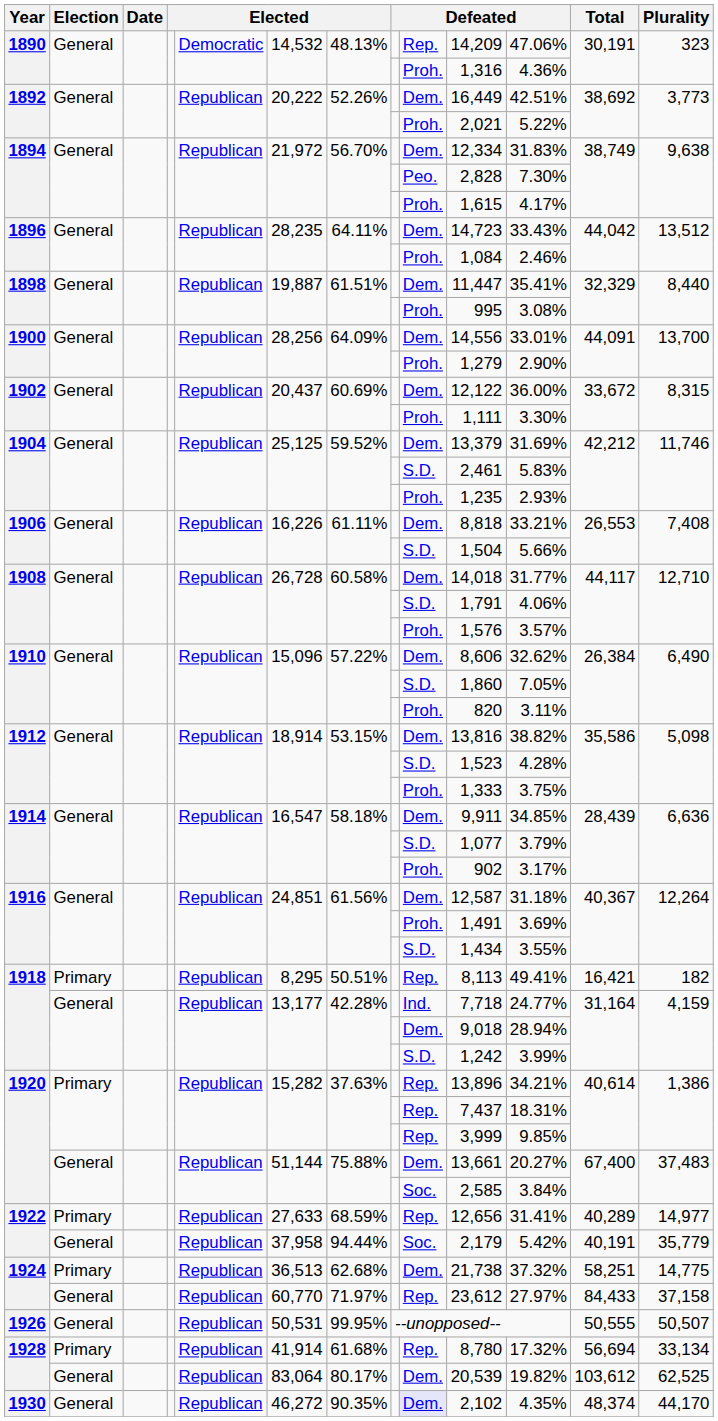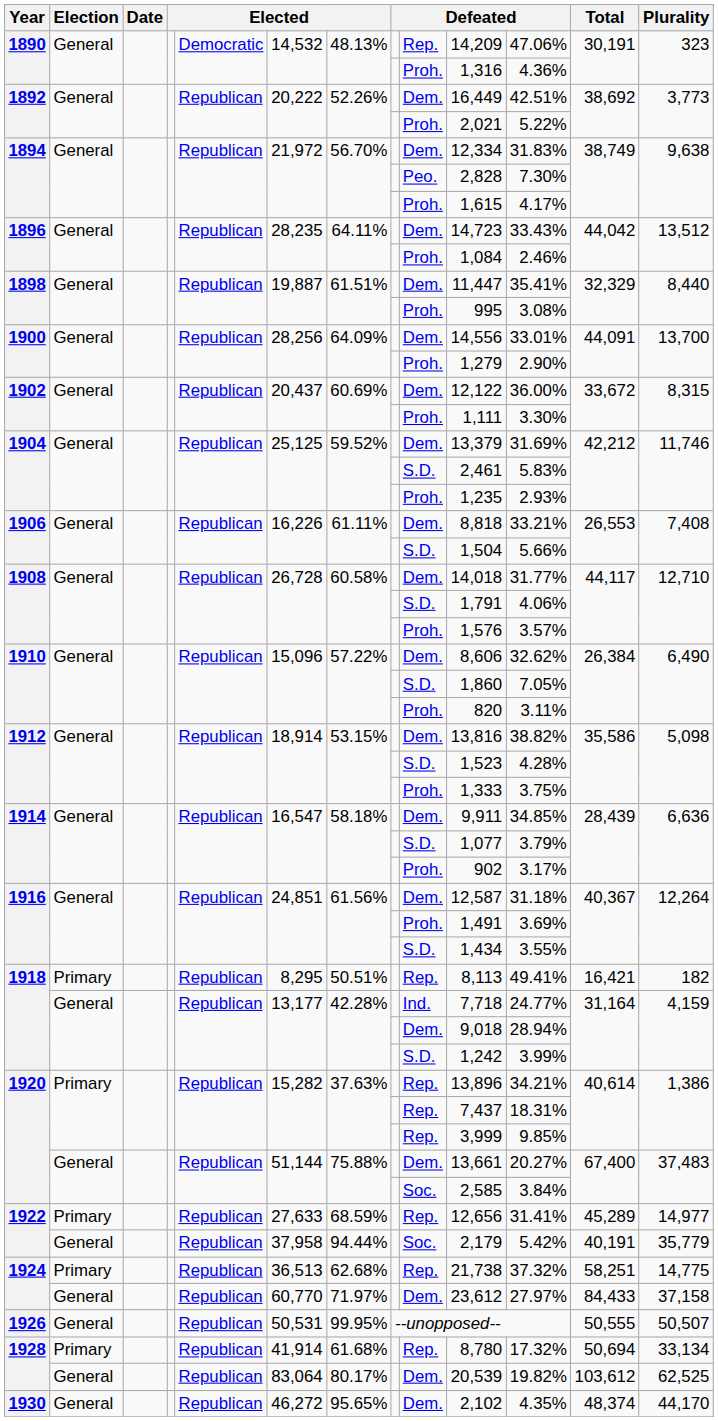 <table class=wikitable>
 <tr>
 <th>Year</th>
 <th>Election</th>
 <th>Date</th>
 <th ! colspan="4">Elected</th>
 <th ! colspan="4">Defeated</th>
 <th>Total</th>
 <th>Plurality</th>
 </tr>
 <tr>
 <th rowspan="2" valign="top"><a href='#'>1890</a></th>
 <td rowspan="2" valign="top">General</td>
 <td rowspan="2" valign="top"></td>
 <td rowspan="2" valign="top"></td>
 <td rowspan="2" valign="top" ><a href='#'>Democratic</a></td>
 <td rowspan="2" valign="top" align="right">14,532</td>
 <td rowspan="2" valign="top" align="right">48.13%</td>
 <td valign="top"></td>
 <td valign="top" ><a href='#'>Rep.</a></td>
 <td valign="top" align="right">14,209</td>
 <td valign="top" align="right">47.06%</td>
 <td rowspan="2" valign="top" align="right">30,191</td>
 <td rowspan="2" valign="top" align="right">323</td>
 </tr>
 <tr>
 <td valign="top"></td>
 <td valign="top" ><a href='#'>Proh.</a></td>
 <td valign="top" align="right">1,316</td>
 <td valign="top" align="right">4.36%</td>
 </tr>
 <tr>
 <th rowspan="2" valign="top"><a href='#'>1892</a></th>
 <td rowspan="2" valign="top">General</td>
 <td rowspan="2" valign="top"></td>
 <td rowspan="2" valign="top"></td>
 <td rowspan="2" valign="top" ><a href='#'>Republican</a></td>
 <td rowspan="2" valign="top" align="right">20,222</td>
 <td rowspan="2" valign="top" align="right">52.26%</td>
 <td valign="top"></td>
 <td valign="top" ><a href='#'>Dem.</a></td>
 <td valign="top" align="right">16,449</td>
 <td valign="top" align="right">42.51%</td>
 <td rowspan="2" valign="top" align="right">38,692</td>
 <td rowspan="2" valign="top" align="right">3,773</td>
 </tr>
 <tr>
 <td valign="top"></td>
 <td valign="top" ><a href='#'>Proh.</a></td>
 <td valign="top" align="right">2,021</td>
 <td valign="top" align="right">5.22%</td>
 </tr>
 <tr>
 <th rowspan="3" valign="top"><a href='#'>1894</a></th>
 <td rowspan="3" valign="top">General</td>
 <td rowspan="3" valign="top"></td>
 <td rowspan="3" valign="top"></td>
 <td rowspan="3" valign="top" ><a href='#'>Republican</a></td>
 <td rowspan="3" valign="top" align="right">21,972</td>
 <td rowspan="3" valign="top" align="right">56.70%</td>
 <td valign="top"></td>
 <td valign="top" ><a href='#'>Dem.</a></td>
 <td valign="top" align="right">12,334</td>
 <td valign="top" align="right">31.83%</td>
 <td rowspan="3" valign="top" align="right">38,749</td>
 <td rowspan="3" valign="top" align="right">9,638</td>
 </tr>
 <tr>
 <td valign="top"></td>
 <td valign="top" ><a href='#'>Peo.</a></td>
 <td valign="top" align="right">2,828</td>
 <td valign="top" align="right">7.30%</td>
 </tr>
 <tr>
 <td valign="top"></td>
 <td valign="top" ><a href='#'>Proh.</a></td>
 <td valign="top" align="right">1,615</td>
 <td valign="top" align="right">4.17%</td>
 </tr>
 <tr>
 <th rowspan="2" valign="top"><a href='#'>1896</a></th>
 <td rowspan="2" valign="top">General</td>
 <td rowspan="2" valign="top"></td>
 <td rowspan="2" valign="top"></td>
 <td rowspan="2" valign="top" ><a href='#'>Republican</a></td>
 <td rowspan="2" valign="top" align="right">28,235</td>
 <td rowspan="2" valign="top" align="right">64.11%</td>
 <td valign="top"></td>
 <td valign="top" ><a href='#'>Dem.</a></td>
 <td valign="top" align="right">14,723</td>
 <td valign="top" align="right">33.43%</td>
 <td rowspan="2" valign="top" align="right">44,042</td>
 <td rowspan="2" valign="top" align="right">13,512</td>
 </tr>
 <tr>
 <td valign="top"></td>
 <td valign="top" ><a href='#'>Proh.</a></td>
 <td valign="top" align="right">1,084</td>
 <td valign="top" align="right">2.46%</td>
 </tr>
 <tr>
 <th rowspan="2" valign="top"><a href='#'>1898</a></th>
 <td rowspan="2" valign="top">General</td>
 <td rowspan="2" valign="top"></td>
 <td rowspan="2" valign="top"></td>
 <td rowspan="2" valign="top" ><a href='#'>Republican</a></td>
 <td rowspan="2" valign="top" align="right">19,887</td>
 <td rowspan="2" valign="top" align="right">61.51%</td>
 <td valign="top"></td>
 <td valign="top" ><a href='#'>Dem.</a></td>
 <td valign="top" align="right">11,447</td>
 <td valign="top" align="right">35.41%</td>
 <td rowspan="2" valign="top" align="right">32,329</td>
 <td rowspan="2" valign="top" align="right">8,440</td>
 </tr>
 <tr>
 <td valign="top"></td>
 <td valign="top" ><a href='#'>Proh.</a></td>
 <td valign="top" align="right">995</td>
 <td valign="top" align="right">3.08%</td>
 </tr>
 <tr>
 <th rowspan="2" valign="top"><a href='#'>1900</a></th>
 <td rowspan="2" valign="top">General</td>
 <td rowspan="2" valign="top"></td>
 <td rowspan="2" valign="top"></td>
 <td rowspan="2" valign="top" ><a href='#'>Republican</a></td>
 <td rowspan="2" valign="top" align="right">28,256</td>
 <td rowspan="2" valign="top" align="right">64.09%</td>
 <td valign="top"></td>
 <td valign="top" ><a href='#'>Dem.</a></td>
 <td valign="top" align="right">14,556</td>
 <td valign="top" align="right">33.01%</td>
 <td rowspan="2" valign="top" align="right">44,091</td>
 <td rowspan="2" valign="top" align="right">13,700</td>
 </tr>
 <tr>
 <td valign="top"></td>
 <td valign="top" ><a href='#'>Proh.</a></td>
 <td valign="top" align="right">1,279</td>
 <td valign="top" align="right">2.90%</td>
 </tr>
 <tr>
 <th rowspan="2" valign="top"><a href='#'>1902</a></th>
 <td rowspan="2" valign="top">General</td>
 <td rowspan="2" valign="top"></td>
 <td rowspan="2" valign="top"></td>
 <td rowspan="2" valign="top" ><a href='#'>Republican</a></td>
 <td rowspan="2" valign="top" align="right">20,437</td>
 <td rowspan="2" valign="top" align="right">60.69%</td>
 <td valign="top"></td>
 <td valign="top" ><a href='#'>Dem.</a></td>
 <td valign="top" align="right">12,122</td>
 <td valign="top" align="right">36.00%</td>
 <td rowspan="2" valign="top" align="right">33,672</td>
 <td rowspan="2" valign="top" align="right">8,315</td>
 </tr>
 <tr>
 <td valign="top"></td>
 <td valign="top" ><a href='#'>Proh.</a></td>
 <td valign="top" align="right">1,111</td>
 <td valign="top" align="right">3.30%</td>
 </tr>
 <tr>
 <th rowspan="3" valign="top"><a href='#'>1904</a></th>
 <td rowspan="3" valign="top">General</td>
 <td rowspan="3" valign="top"></td>
 <td rowspan="3" valign="top"></td>
 <td rowspan="3" valign="top" ><a href='#'>Republican</a></td>
 <td rowspan="3" valign="top" align="right">25,125</td>
 <td rowspan="3" valign="top" align="right">59.52%</td>
 <td valign="top"></td>
 <td valign="top" ><a href='#'>Dem.</a></td>
 <td valign="top" align="right">13,379</td>
 <td valign="top" align="right">31.69%</td>
 <td rowspan="3" valign="top" align="right">42,212</td>
 <td rowspan="3" valign="top" align="right">11,746</td>
 </tr>
 <tr>
 <td valign="top"></td>
 <td valign="top" ><a href='#'>S.D.</a></td>
 <td valign="top" align="right">2,461</td>
 <td valign="top" align="right">5.83%</td>
 </tr>
 <tr>
 <td valign="top"></td>
 <td valign="top" ><a href='#'>Proh.</a></td>
 <td valign="top" align="right">1,235</td>
 <td valign="top" align="right">2.93%</td>
 </tr>
 <tr>
 <th rowspan="2" valign="top"><a href='#'>1906</a></th>
 <td rowspan="2" valign="top">General</td>
 <td rowspan="2" valign="top"></td>
 <td rowspan="2" valign="top"></td>
 <td rowspan="2" valign="top" ><a href='#'>Republican</a></td>
 <td rowspan="2" valign="top" align="right">16,226</td>
 <td rowspan="2" valign="top" align="right">61.11%</td>
 <td valign="top"></td>
 <td valign="top" ><a href='#'>Dem.</a></td>
 <td valign="top" align="right">8,818</td>
 <td valign="top" align="right">33.21%</td>
 <td rowspan="2" valign="top" align="right">26,553</td>
 <td rowspan="2" valign="top" align="right">7,408</td>
 </tr>
 <tr>
 <td valign="top"></td>
 <td valign="top" ><a href='#'>S.D.</a></td>
 <td valign="top" align="right">1,504</td>
 <td valign="top" align="right">5.66%</td>
 </tr>
 <tr>
 <th rowspan="3" valign="top"><a href='#'>1908</a></th>
 <td rowspan="3" valign="top">General</td>
 <td rowspan="3" valign="top"></td>
 <td rowspan="3" valign="top"></td>
 <td rowspan="3" valign="top" ><a href='#'>Republican</a></td>
 <td rowspan="3" valign="top" align="right">26,728</td>
 <td rowspan="3" valign="top" align="right">60.58%</td>
 <td valign="top"></td>
 <td valign="top" ><a href='#'>Dem.</a></td>
 <td valign="top" align="right">14,018</td>
 <td valign="top" align="right">31.77%</td>
 <td rowspan="3" valign="top" align="right">44,117</td>
 <td rowspan="3" valign="top" align="right">12,710</td>
 </tr>
 <tr>
 <td valign="top"></td>
 <td valign="top" ><a href='#'>S.D.</a></td>
 <td valign="top" align="right">1,791</td>
 <td valign="top" align="right">4.06%</td>
 </tr>
 <tr>
 <td valign="top"></td>
 <td valign="top" ><a href='#'>Proh.</a></td>
 <td valign="top" align="right">1,576</td>
 <td valign="top" align="right">3.57%</td>
 </tr>
 <tr>
 <th rowspan="3" valign="top"><a href='#'>1910</a></th>
 <td rowspan="3" valign="top">General</td>
 <td rowspan="3" valign="top"></td>
 <td rowspan="3" valign="top"></td>
 <td rowspan="3" valign="top" ><a href='#'>Republican</a></td>
 <td rowspan="3" valign="top" align="right">15,096</td>
 <td rowspan="3" valign="top" align="right">57.22%</td>
 <td valign="top"></td>
 <td valign="top" ><a href='#'>Dem.</a></td>
 <td valign="top" align="right">8,606</td>
 <td valign="top" align="right">32.62%</td>
 <td rowspan="3" valign="top" align="right">26,384</td>
 <td rowspan="3" valign="top" align="right">6,490</td>
 </tr>
 <tr>
 <td valign="top"></td>
 <td valign="top" ><a href='#'>S.D.</a></td>
 <td valign="top" align="right">1,860</td>
 <td valign="top" align="right">7.05%</td>
 </tr>
 <tr>
 <td valign="top"></td>
 <td valign="top" ><a href='#'>Proh.</a></td>
 <td valign="top" align="right">820</td>
 <td valign="top" align="right">3.11%</td>
 </tr>
 <tr>
 <th rowspan="3" valign="top"><a href='#'>1912</a></th>
 <td rowspan="3" valign="top">General</td>
 <td rowspan="3" valign="top"></td>
 <td rowspan="3" valign="top"></td>
 <td rowspan="3" valign="top" ><a href='#'>Republican</a></td>
 <td rowspan="3" valign="top" align="right">18,914</td>
 <td rowspan="3" valign="top" align="right">53.15%</td>
 <td valign="top"></td>
 <td valign="top" ><a href='#'>Dem.</a></td>
 <td valign="top" align="right">13,816</td>
 <td valign="top" align="right">38.82%</td>
 <td rowspan="3" valign="top" align="right">35,586</td>
 <td rowspan="3" valign="top" align="right">5,098</td>
 </tr>
 <tr>
 <td valign="top"></td>
 <td valign="top" ><a href='#'>S.D.</a></td>
 <td valign="top" align="right">1,523</td>
 <td valign="top" align="right">4.28%</td>
 </tr>
 <tr>
 <td valign="top"></td>
 <td valign="top" ><a href='#'>Proh.</a></td>
 <td valign="top" align="right">1,333</td>
 <td valign="top" align="right">3.75%</td>
 </tr>
 <tr>
 <th rowspan="3" valign="top"><a href='#'>1914</a></th>
 <td rowspan="3" valign="top">General</td>
 <td rowspan="3" valign="top"></td>
 <td rowspan="3" valign="top"></td>
 <td rowspan="3" valign="top" ><a href='#'>Republican</a></td>
 <td rowspan="3" valign="top" align="right">16,547</td>
 <td rowspan="3" valign="top" align="right">58.18%</td>
 <td valign="top"></td>
 <td valign="top" ><a href='#'>Dem.</a></td>
 <td valign="top" align="right">9,911</td>
 <td valign="top" align="right">34.85%</td>
 <td rowspan="3" valign="top" align="right">28,439</td>
 <td rowspan="3" valign="top" align="right">6,636</td>
 </tr>
 <tr>
 <td valign="top"></td>
 <td valign="top" ><a href='#'>S.D.</a></td>
 <td valign="top" align="right">1,077</td>
 <td valign="top" align="right">3.79%</td>
 </tr>
 <tr>
 <td valign="top"></td>
 <td valign="top" ><a href='#'>Proh.</a></td>
 <td valign="top" align="right">902</td>
 <td valign="top" align="right">3.17%</td>
 </tr>
 <tr>
 <th rowspan="3" valign="top"><a href='#'>1916</a></th>
 <td rowspan="3" valign="top">General</td>
 <td rowspan="3" valign="top"></td>
 <td rowspan="3" valign="top"></td>
 <td rowspan="3" valign="top" ><a href='#'>Republican</a></td>
 <td rowspan="3" valign="top" align="right">24,851</td>
 <td rowspan="3" valign="top" align="right">61.56%</td>
 <td valign="top"></td>
 <td valign="top" ><a href='#'>Dem.</a></td>
 <td valign="top" align="right">12,587</td>
 <td valign="top" align="right">31.18%</td>
 <td rowspan="3" valign="top" align="right">40,367</td>
 <td rowspan="3" valign="top" align="right">12,264</td>
 </tr>
 <tr>
 <td valign="top"></td>
 <td valign="top" ><a href='#'>Proh.</a></td>
 <td valign="top" align="right">1,491</td>
 <td valign="top" align="right">3.69%</td>
 </tr>
 <tr>
 <td valign="top"></td>
 <td valign="top" ><a href='#'>S.D.</a></td>
 <td valign="top" align="right">1,434</td>
 <td valign="top" align="right">3.55%</td>
 </tr>
 <tr>
 <th rowspan="4" valign="top"><a href='#'>1918</a></th>
 <td valign="top">Primary</td>
 <td valign="top"></td>
 <td valign="top"></td>
 <td valign="top" ><a href='#'>Republican</a></td>
 <td valign="top" align="right">8,295</td>
 <td valign="top" align="right">50.51%</td>
 <td valign="top"></td>
 <td valign="top" ><a href='#'>Rep.</a></td>
 <td valign="top" align="right">8,113</td>
 <td valign="top" align="right">49.41%</td>
 <td valign="top" align="right">16,421</td>
 <td valign="top" align="right">182</td>
 </tr>
 <tr>
 <td rowspan="3" valign="top">General</td>
 <td rowspan="3" valign="top"></td>
 <td rowspan="3" valign="top"></td>
 <td rowspan="3" valign="top" ><a href='#'>Republican</a></td>
 <td rowspan="3" valign="top" align="right">13,177</td>
 <td rowspan="3" valign="top" align="right">42.28%</td>
 <td valign="top"></td>
 <td valign="top" ><a href='#'>Ind.</a></td>
 <td valign="top" align="right">7,718</td>
 <td valign="top" align="right">24.77%</td>
 <td rowspan="3" valign="top" align="right">31,164</td>
 <td rowspan="3" valign="top" align="right">4,159</td>
 </tr>
 <tr>
 <td valign="top"></td>
 <td valign="top" ><a href='#'>Dem.</a></td>
 <td valign="top" align="right">9,018</td>
 <td valign="top" align="right">28.94%</td>
 </tr>
 <tr>
 <td valign="top"></td>
 <td valign="top" ><a href='#'>S.D.</a></td>
 <td valign="top" align="right">1,242</td>
 <td valign="top" align="right">3.99%</td>
 </tr>
 <tr>
 <th rowspan="5" valign="top"><a href='#'>1920</a></th>
 <td rowspan="3" valign="top">Primary</td>
 <td rowspan="3" valign="top"></td>
 <td rowspan="3" valign="top"></td>
 <td rowspan="3" valign="top" ><a href='#'>Republican</a></td>
 <td rowspan="3" valign="top" align="right">15,282</td>
 <td rowspan="3" valign="top" align="right">37.63%</td>
 <td valign="top"></td>
 <td valign="top" ><a href='#'>Rep.</a></td>
 <td valign="top" align="right">13,896</td>
 <td valign="top" align="right">34.21%</td>
 <td rowspan="3" valign="top" align="right">40,614</td>
 <td rowspan="3" valign="top" align="right">1,386</td>
 </tr>
 <tr>
 <td valign="top"></td>
 <td valign="top" ><a href='#'>Rep.</a></td>
 <td valign="top" align="right">7,437</td>
 <td valign="top" align="right">18.31%</td>
 </tr>
 <tr>
 <td valign="top"></td>
 <td valign="top" ><a href='#'>Rep.</a></td>
 <td valign="top" align="right">3,999</td>
 <td valign="top" align="right">9.85%</td>
 </tr>
 <tr>
 <td rowspan="2" valign="top">General</td>
 <td rowspan="2" valign="top"></td>
 <td rowspan="2" valign="top"></td>
 <td rowspan="2" valign="top" ><a href='#'>Republican</a></td>
 <td rowspan="2" valign="top" align="right">51,144</td>
 <td rowspan="2" valign="top" align="right">75.88%</td>
 <td valign="top"></td>
 <td valign="top" ><a href='#'>Dem.</a></td>
 <td valign="top" align="right">13,661</td>
 <td valign="top" align="right">20.27%</td>
 <td rowspan="2" valign="top" align="right">67,400</td>
 <td rowspan="2" valign="top" align="right">37,483</td>
 </tr>
 <tr>
 <td valign="top"></td>
 <td valign="top" ><a href='#'>Soc.</a></td>
 <td valign="top" align="right">2,585</td>
 <td valign="top" align="right">3.84%</td>
 </tr>
 <tr>
 <th rowspan="2" valign="top"><a href='#'>1922</a></th>
 <td valign="top">Primary</td>
 <td valign="top"></td>
 <td valign="top"></td>
 <td valign="top" ><a href='#'>Republican</a></td>
 <td valign="top" align="right">27,633</td>
 <td valign="top" align="right">68.59%</td>
 <td valign="top"></td>
 <td valign="top" ><a href='#'>Rep.</a></td>
 <td valign="top" align="right">12,656</td>
 <td valign="top" align="right">31.41%</td>
-<td valign="top" align="right">40,289</td>
+<td valign="top" align="right">45,289</td>
 <td valign="top" align="right">14,977</td>
 </tr>
 <tr>
 <td valign="top">General</td>
 <td valign="top"></td>
 <td valign="top"></td>
 <td valign="top" ><a href='#'>Republican</a></td>
 <td valign="top" align="right">37,958</td>
 <td valign="top" align="right">94.44%</td>
 <td valign="top"></td>
 <td valign="top" ><a href='#'>Soc.</a></td>
 <td valign="top" align="right">2,179</td>
 <td valign="top" align="right">5.42%</td>
 <td valign="top" align="right">40,191</td>
 <td valign="top" align="right">35,779</td>
 </tr>
 <tr>
 <th rowspan="2" valign="top"><a href='#'>1924</a></th>
 <td valign="top">Primary</td>
 <td valign="top"></td>
 <td valign="top"></td>
 <td valign="top" ><a href='#'>Republican</a></td>
 <td valign="top" align="right">36,513</td>
 <td valign="top" align="right">62.68%</td>
 <td valign="top"></td>
-<td valign="top" ><a href='#'>Dem.</a></td>
+<td valign="top" ><a href='#'>Rep.</a></td>
 <td valign="top" align="right">21,738</td>
 <td valign="top" align="right">37.32%</td>
 <td valign="top" align="right">58,251</td>
 <td valign="top" align="right">14,775</td>
 </tr>
 <tr>
 <td valign="top">General</td>
 <td valign="top"></td>
 <td valign="top"></td>
 <td valign="top" ><a href='#'>Republican</a></td>
 <td valign="top" align="right">60,770</td>
 <td valign="top" align="right">71.97%</td>
 <td valign="top"></td>
-<td valign="top" ><a href='#'>Rep.</a></td>
+<td valign="top" ><a href='#'>Dem.</a></td>
 <td valign="top" align="right">23,612</td>
 <td valign="top" align="right">27.97%</td>
 <td valign="top" align="right">84,433</td>
 <td valign="top" align="right">37,158</td>
 </tr>
 <tr>
 <th valign="top"><a href='#'>1926</a></th>
 <td valign="top">General</td>
 <td valign="top"></td>
 <td valign="top"></td>
 <td valign="top" ><a href='#'>Republican</a></td>
 <td valign="top" align="right">50,531</td>
 <td valign="top" align="right">99.95%</td>
 <td valign="top" colspan="4"><em>--unopposed--</em></td>
 <td valign="top" align="right">50,555</td>
 <td valign="top" align="right">50,507</td>
 </tr>
 <tr>
 <th rowspan="2" valign="top"><a href='#'>1928</a></th>
 <td valign="top">Primary</td>
 <td valign="top"></td>
 <td valign="top"></td>
 <td valign="top" ><a href='#'>Republican</a></td>
 <td valign="top" align="right">41,914</td>
 <td valign="top" align="right">61.68%</td>
 <td valign="top"></td>
 <td valign="top" ><a href='#'>Rep.</a></td>
 <td valign="top" align="right">8,780</td>
 <td valign="top" align="right">17.32%</td>
-<td valign="top" align="right">56,694</td>
+<td valign="top" align="right">50,694</td>
 <td valign="top" align="right">33,134</td>
 </tr>
 <tr>
 <td valign="top">General</td>
 <td valign="top"></td>
 <td valign="top"></td>
 <td valign="top" ><a href='#'>Republican</a></td>
 <td valign="top" align="right">83,064</td>
 <td valign="top" align="right">80.17%</td>
 <td valign="top"></td>
 <td valign="top" ><a href='#'>Dem.</a></td>
 <td valign="top" align="right">20,539</td>
 <td valign="top" align="right">19.82%</td>
 <td valign="top" align="right">103,612</td>
 <td valign="top" align="right">62,525</td>
 </tr>
 <tr>
 <th valign="top"><a href='#'>1930</a></th>
 <td valign="top">General</td>
 <td valign="top"></td>
 <td valign="top"></td>
 <td valign="top" ><a href='#'>Republican</a></td>
 <td valign="top" align="right">46,272</td>
-<td valign="top" align="right">90.35%</td>
+<td valign="top" align="right">95.65%</td>
 <td valign="top"></td>
-<td valign="top"  style="background: lavender;"><a href='#'>Dem.</a></td>
+<td valign="top" ><a href='#'>Dem.</a></td>
 <td valign="top" align="right">2,102</td>
 <td valign="top" align="right">4.35%</td>
 <td valign="top" align="right">48,374</td>
 <td valign="top" align="right">44,170</td>
 </tr>
 </table>
